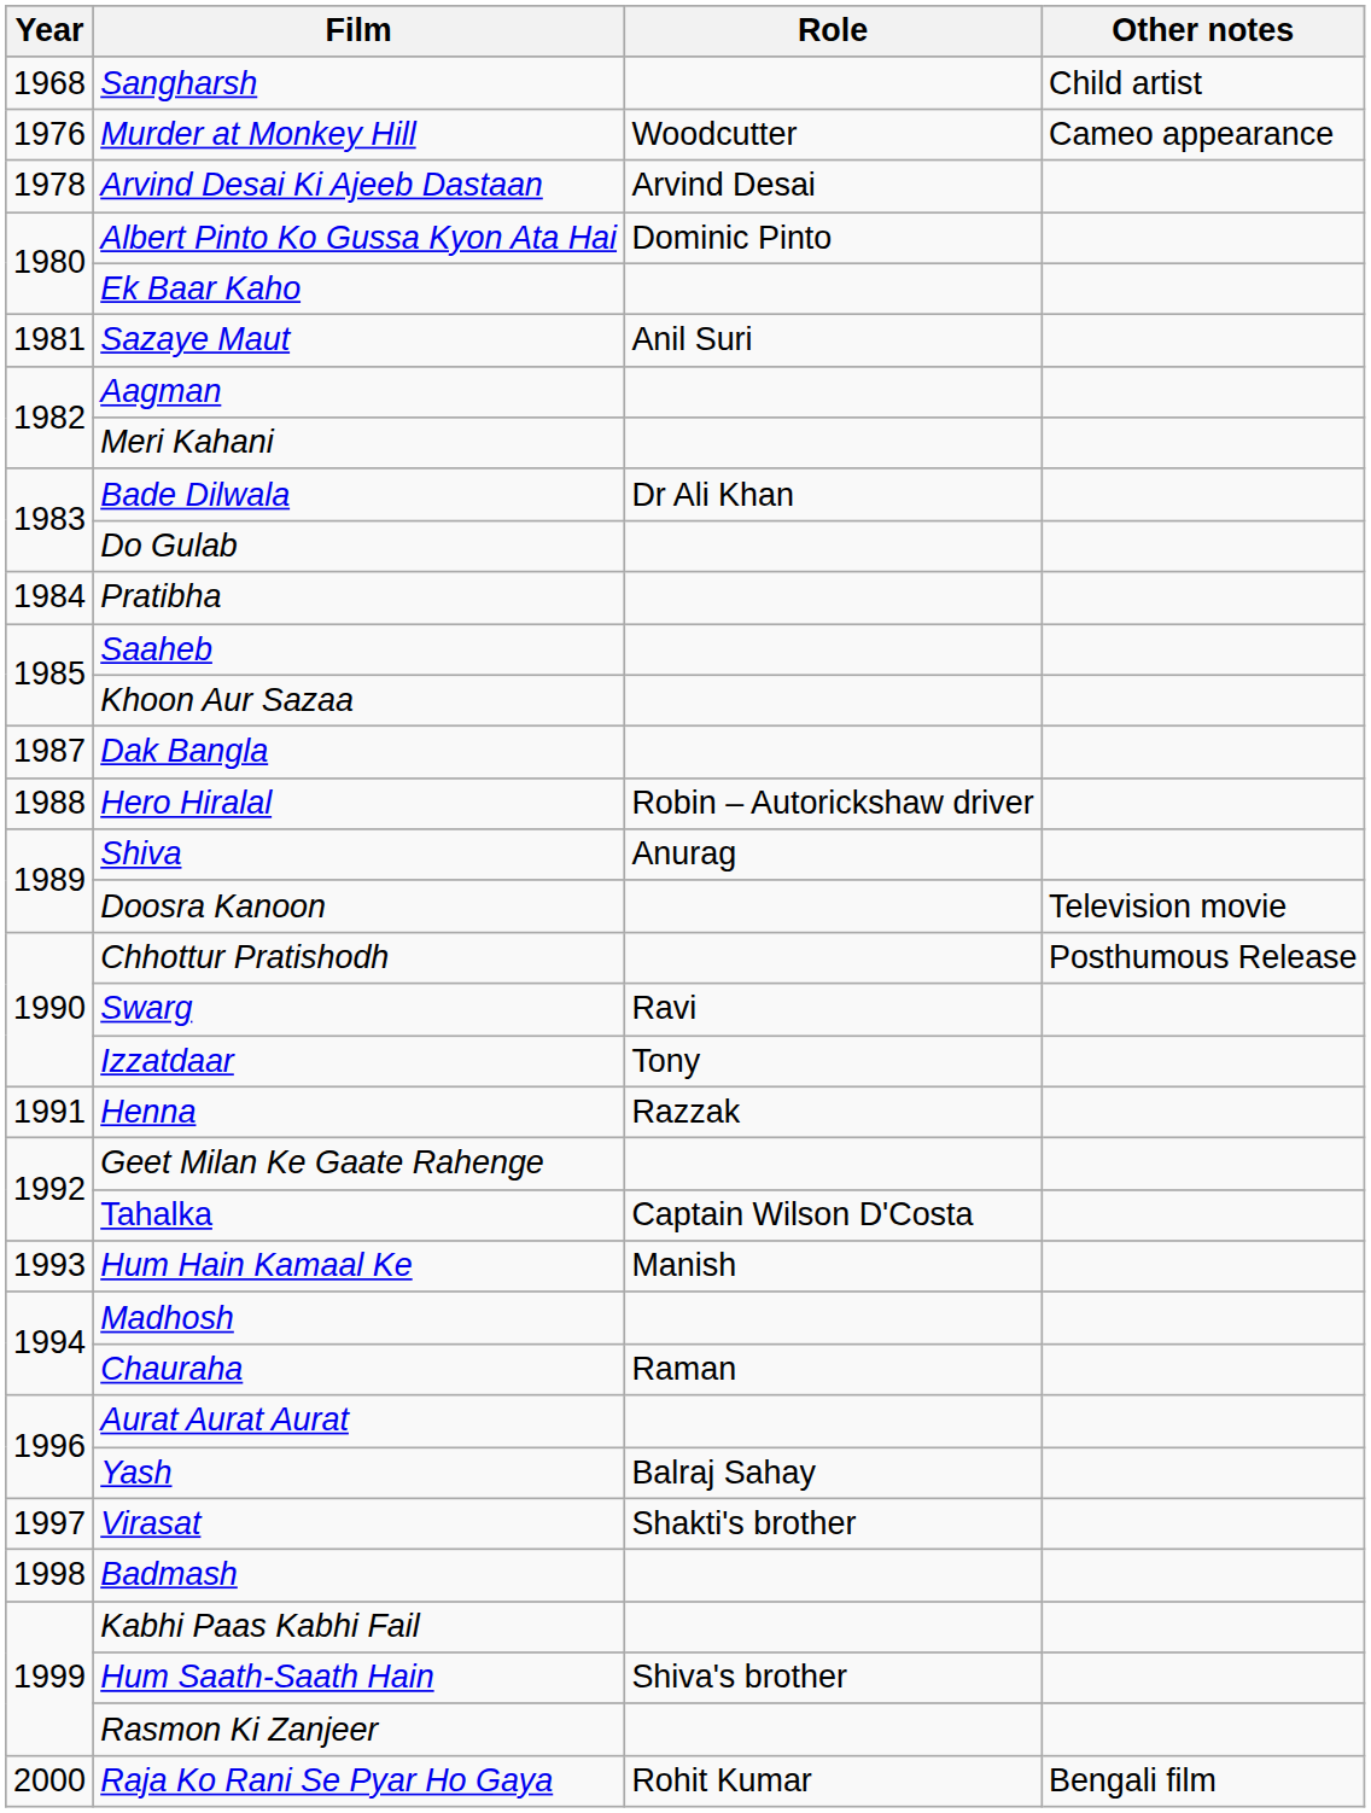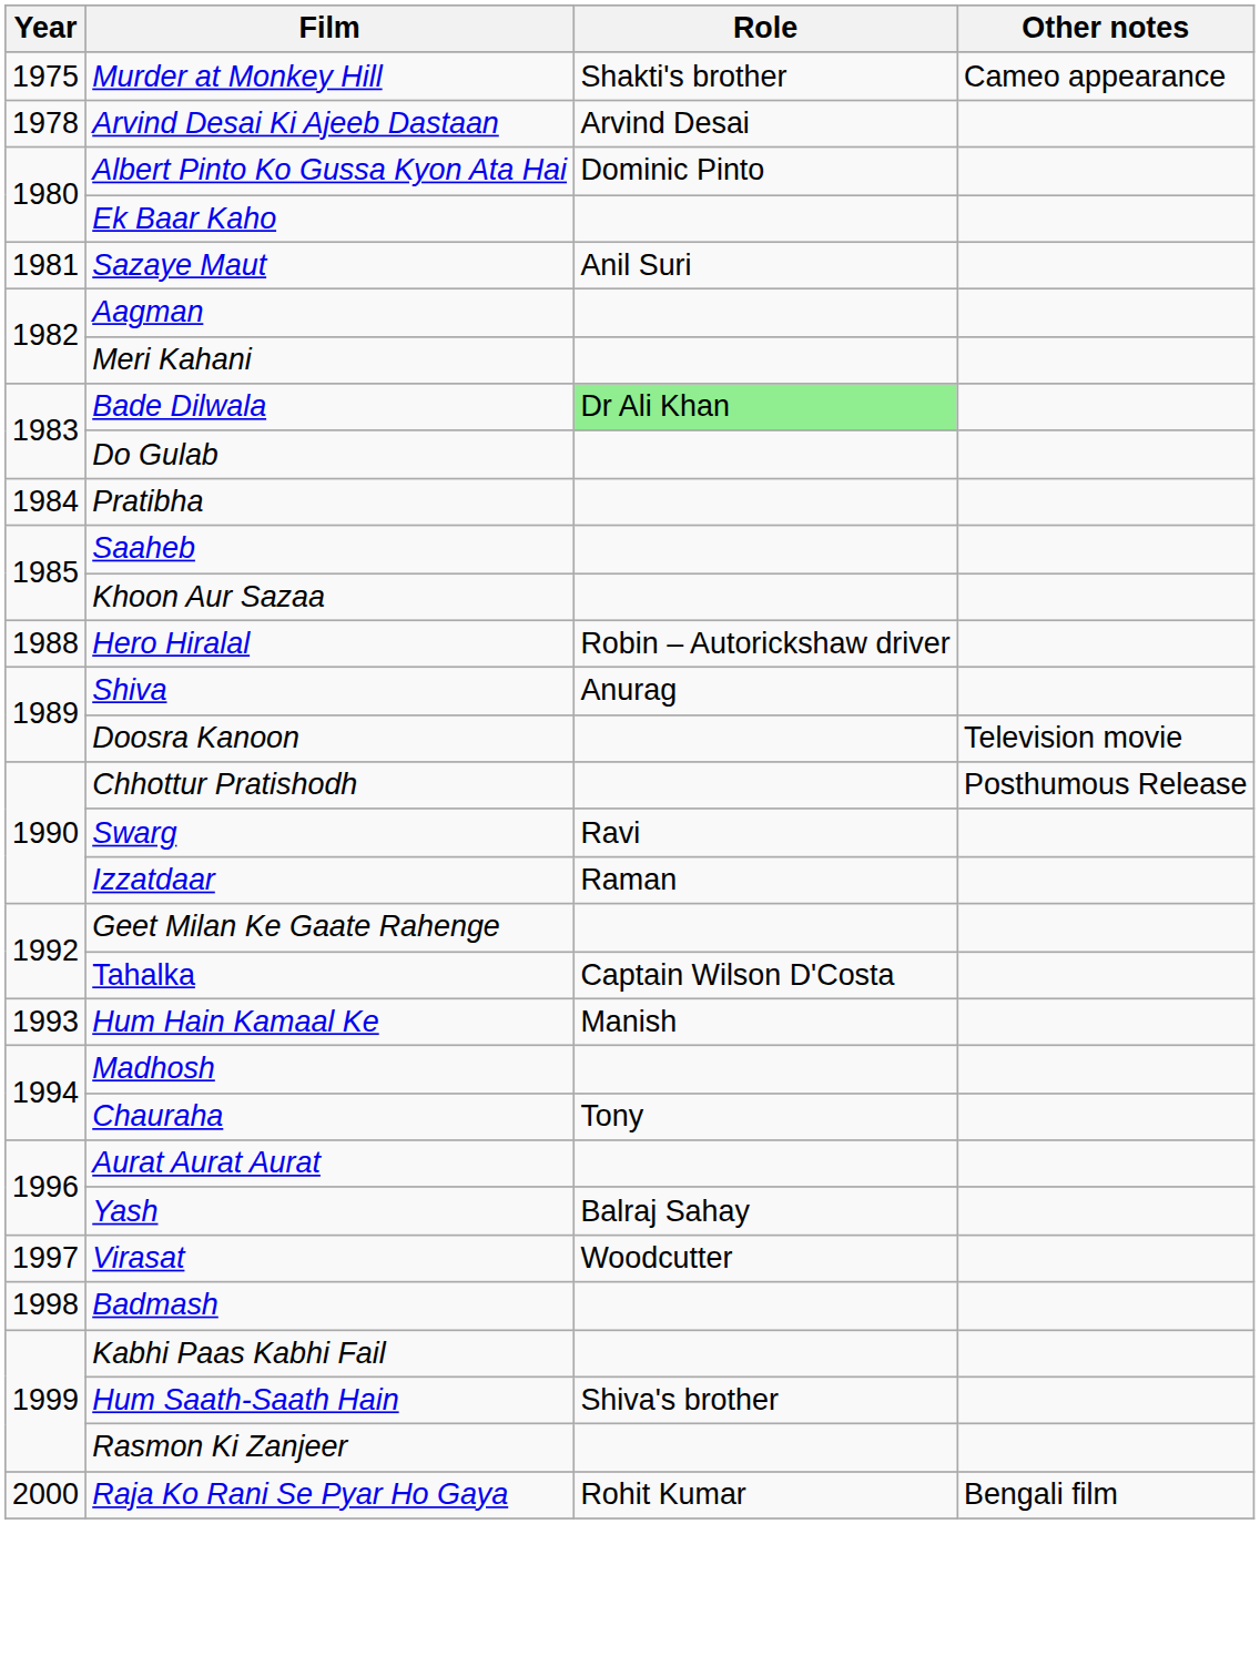 <table class="wikitable">
 <tr style="background:#ccc; text-align:center;">
 <th>Year</th>
 <th>Film</th>
 <th>Role</th>
 <th>Other notes</th>
 </tr>
 <tr>
-<td>1968</td>
-<td><em><a href='#'>Sangharsh</a></em></td>
-<td></td>
-<td>Child artist</td>
-</tr>
-<tr>
-<td>1976</td>
+<td>1975</td>
 <td><em><a href='#'>Murder at Monkey Hill</a></em></td>
-<td>Woodcutter</td>
+<td>Shakti's brother</td>
 <td>Cameo appearance</td>
 </tr>
 <tr>
 <td>1978</td>
 <td><em><a href='#'>Arvind Desai Ki Ajeeb Dastaan</a></em></td>
 <td>Arvind Desai</td>
 <td></td>
 </tr>
 <tr>
 <td rowspan="2">1980</td>
 <td><em><a href='#'>Albert Pinto Ko Gussa Kyon Ata Hai</a></em></td>
 <td>Dominic Pinto</td>
 <td></td>
 </tr>
 <tr>
 <td><em><a href='#'>Ek Baar Kaho</a></em></td>
 <td></td>
 <td></td>
 </tr>
 <tr>
 <td>1981</td>
 <td><em><a href='#'>Sazaye Maut</a></em></td>
 <td>Anil Suri</td>
 <td></td>
 </tr>
 <tr>
 <td rowspan="2">1982</td>
 <td><em><a href='#'>Aagman</a></em></td>
 <td></td>
 <td></td>
 </tr>
 <tr>
 <td><em>Meri Kahani</em></td>
 <td></td>
 <td></td>
 </tr>
 <tr>
 <td rowspan="2">1983</td>
 <td><em><a href='#'>Bade Dilwala</a></em></td>
-<td>Dr Ali Khan</td>
+<td style="background: lightgreen;">Dr Ali Khan</td>
 <td></td>
 </tr>
 <tr>
 <td><em>Do Gulab</em></td>
 <td></td>
 <td></td>
 </tr>
 <tr>
 <td>1984</td>
 <td><em>Pratibha</em></td>
 <td></td>
 <td></td>
 </tr>
 <tr>
 <td rowspan="2">1985</td>
 <td><em><a href='#'>Saaheb</a></em></td>
 <td></td>
 <td></td>
 </tr>
 <tr>
 <td><em>Khoon Aur Sazaa</em></td>
-<td></td>
-<td></td>
-</tr>
-<tr>
-<td>1987</td>
-<td><em><a href='#'>Dak Bangla</a></em></td>
 <td></td>
 <td></td>
 </tr>
 <tr>
 <td>1988</td>
 <td><em><a href='#'>Hero Hiralal</a></em></td>
 <td>Robin – Autorickshaw driver</td>
 <td></td>
 </tr>
 <tr>
 <td rowspan="2">1989</td>
 <td><em><a href='#'>Shiva</a></em></td>
 <td>Anurag</td>
 <td></td>
 </tr>
 <tr>
 <td><em>Doosra Kanoon</em></td>
 <td></td>
 <td>Television movie</td>
 </tr>
 <tr>
 <td rowspan="3">1990</td>
 <td><em>Chhottur Pratishodh</em></td>
 <td></td>
 <td>Posthumous Release</td>
 </tr>
 <tr>
 <td><em><a href='#'>Swarg</a></em></td>
 <td>Ravi</td>
 <td></td>
 </tr>
 <tr>
 <td><em><a href='#'>Izzatdaar</a></em></td>
-<td>Tony</td>
-<td></td>
-</tr>
-<tr>
-<td>1991</td>
-<td><em><a href='#'>Henna</a></em></td>
-<td>Razzak</td>
+<td>Raman</td>
 <td></td>
 </tr>
 <tr>
 <td rowspan="2">1992</td>
 <td><em>Geet Milan Ke Gaate Rahenge</em></td>
 <td></td>
 <td></td>
 </tr>
 <tr>
 <td><a href='#'>Tahalka</a></td>
 <td>Captain Wilson D'Costa</td>
 <td></td>
 </tr>
 <tr>
 <td>1993</td>
 <td><em><a href='#'>Hum Hain Kamaal Ke</a></em></td>
 <td>Manish</td>
 <td></td>
 </tr>
 <tr>
 <td rowspan="2">1994</td>
 <td><em><a href='#'>Madhosh</a></em></td>
 <td></td>
 <td></td>
 </tr>
 <tr>
 <td><em><a href='#'>Chauraha</a></em></td>
-<td>Raman</td>
+<td>Tony</td>
 <td></td>
 </tr>
 <tr>
 <td rowspan="2">1996</td>
 <td><em><a href='#'>Aurat Aurat Aurat</a></em></td>
 <td></td>
 <td></td>
 </tr>
 <tr>
 <td><em><a href='#'>Yash</a></em></td>
 <td>Balraj Sahay</td>
 <td></td>
 </tr>
 <tr>
 <td>1997</td>
 <td><em><a href='#'>Virasat</a></em></td>
-<td>Shakti's brother</td>
+<td>Woodcutter</td>
 <td></td>
 </tr>
 <tr>
 <td>1998</td>
 <td><em><a href='#'>Badmash</a></em></td>
 <td></td>
 <td></td>
 </tr>
 <tr>
 <td rowspan="3">1999</td>
 <td><em>Kabhi Paas Kabhi Fail</em></td>
 <td></td>
 <td></td>
 </tr>
 <tr>
 <td><em><a href='#'>Hum Saath-Saath Hain</a></em></td>
 <td>Shiva's brother</td>
 <td></td>
 </tr>
 <tr>
 <td><em>Rasmon Ki Zanjeer</em></td>
 <td></td>
 <td></td>
 </tr>
 <tr>
 <td>2000</td>
 <td><em><a href='#'>Raja Ko Rani Se Pyar Ho Gaya</a></em></td>
 <td>Rohit Kumar</td>
 <td>Bengali film</td>
 </tr>
 </table>
